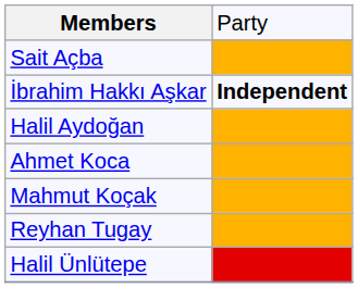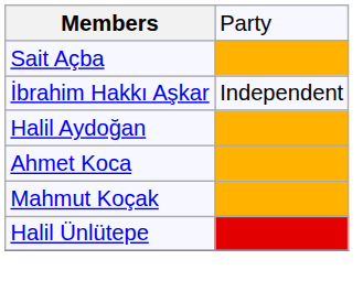 <table class=wikitable style="border:1px solid #8888aa; background-color:#f7f8ff; padding:0px; font-size:90%;">
 <tr>
 <th>Members</th>
 <td>Party</td>
 </tr>
 <tr>
 <td><a href='#'>Sait Açba</a></td>
 <td style="background: #ffb300"></td>
 </tr>
 <tr>
 <td><a href='#'>İbrahim Hakkı Aşkar</a></td>
-<td><strong>Independent</strong></td>
+<td>Independent</td>
 </tr>
 <tr>
 <td><a href='#'>Halil Aydoğan</a></td>
 <td style="background: #ffb300"></td>
 </tr>
 <tr>
 <td><a href='#'>Ahmet Koca</a></td>
 <td style="background: #ffb300"></td>
 </tr>
 <tr>
 <td><a href='#'>Mahmut Koçak</a></td>
 <td style="background: #ffb300"></td>
 </tr>
 <tr>
-<td><a href='#'>Reyhan Tugay</a></td>
-<td style="background: #ffb300"></td>
-</tr>
-<tr>
 <td><a href='#'>Halil Ünlütepe</a></td>
 <td style="background: #e30000"></td>
 </tr>
 <tr>
 </tr>
 </table>
